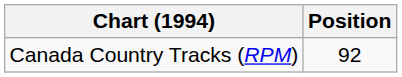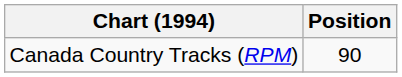 <table class="wikitable sortable">
 <tr>
 <th scope="col">Chart (1994)</th>
 <th scope="col">Position</th>
 </tr>
 <tr>
 <td>Canada Country Tracks (<em><a href='#'>RPM</a></em>)</td>
-<td align="center">92</td>
+<td align="center">90</td>
 </tr>
 </table>
